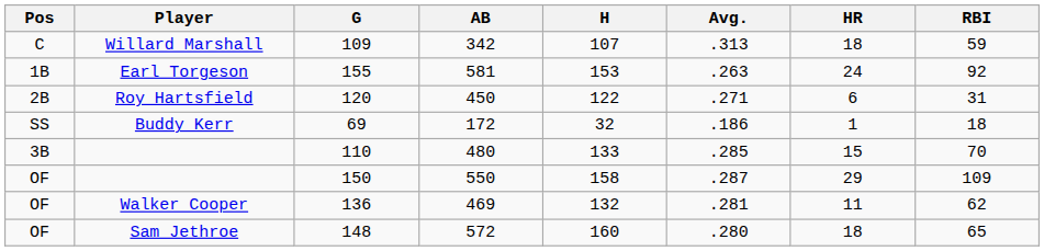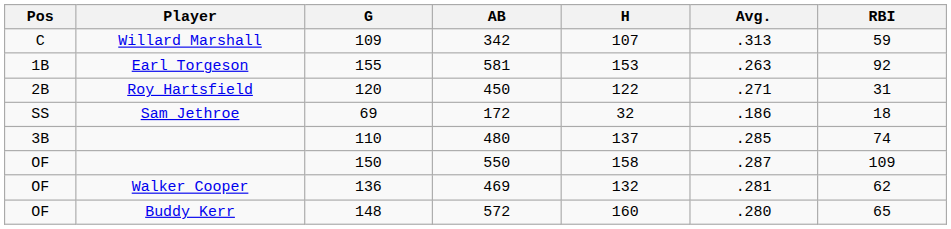 <table class="wikitable sortable">
 <tr>
 <th bgcolor="#DDDDFF" width="5%">Pos</th>
 <th bgcolor="#DDDDFF" width="16%">Player</th>
 <th bgcolor="#DDDDFF" width="9%">G</th>
 <th bgcolor="#DDDDFF" width="9%">AB</th>
 <th bgcolor="#DDDDFF" width="9%">H</th>
 <th bgcolor="#DDDDFF" width="9%">Avg.</th>
-<th bgcolor="#DDDDFF" width="9%">HR</th>
 <th bgcolor="#DDDDFF" width="9%">RBI</th>
 </tr>
 <tr align="center">
 <td>C</td>
 <td><a href='#'>Willard Marshall</a></td>
 <td>109</td>
 <td>342</td>
 <td>107</td>
 <td>.313</td>
-<td>18</td>
 <td>59</td>
 </tr>
 <tr align="center">
 <td>1B</td>
 <td><a href='#'>Earl Torgeson</a></td>
 <td>155</td>
 <td>581</td>
 <td>153</td>
 <td>.263</td>
-<td>24</td>
 <td>92</td>
 </tr>
 <tr align="center">
 <td>2B</td>
 <td><a href='#'>Roy Hartsfield</a></td>
 <td>120</td>
 <td>450</td>
 <td>122</td>
 <td>.271</td>
-<td>6</td>
 <td>31</td>
 </tr>
 <tr align="center">
 <td>SS</td>
-<td><a href='#'>Buddy Kerr</a></td>
+<td><a href='#'>Sam Jethroe</a></td>
 <td>69</td>
 <td>172</td>
 <td>32</td>
 <td>.186</td>
-<td>1</td>
 <td>18</td>
 </tr>
 <tr align="center">
 <td>3B</td>
 <td></td>
 <td>110</td>
 <td>480</td>
-<td>133</td>
+<td>137</td>
 <td>.285</td>
-<td>15</td>
-<td>70</td>
+<td>74</td>
 </tr>
 <tr align="center">
 <td>OF</td>
 <td></td>
 <td>150</td>
 <td>550</td>
 <td>158</td>
 <td>.287</td>
-<td>29</td>
 <td>109</td>
 </tr>
 <tr align="center">
 <td>OF</td>
 <td><a href='#'>Walker Cooper</a></td>
 <td>136</td>
 <td>469</td>
 <td>132</td>
 <td>.281</td>
-<td>11</td>
 <td>62</td>
 </tr>
 <tr align="center">
 <td>OF</td>
-<td><a href='#'>Sam Jethroe</a></td>
+<td><a href='#'>Buddy Kerr</a></td>
 <td>148</td>
 <td>572</td>
 <td>160</td>
 <td>.280</td>
-<td>18</td>
 <td>65</td>
 </tr>
 </table>
